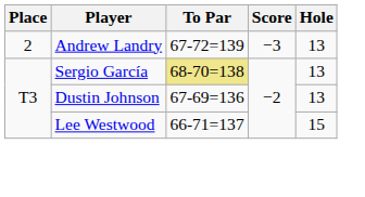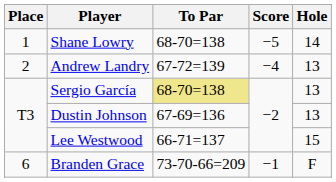 <table class="wikitable">
 <tr>
 <th>Place</th>
 <th>Player</th>
 <th>To Par</th>
 <th>Score</th>
 <th>Hole</th>
 </tr>
 <tr>
+<td align=center>1</td>
+<td> <a href='#'>Shane Lowry</a></td>
+<td align=left>68-70=138</td>
+<td align=center>−5</td>
+<td align=center>14</td>
+</tr>
+<tr>
 <td align=center>2</td>
 <td> <a href='#'>Andrew Landry</a></td>
 <td align=left>67-72=139</td>
-<td align=center>−3</td>
+<td align=center>−4</td>
 <td align=center>13</td>
 </tr>
 <tr>
 <td rowspan=3 align=center>T3</td>
 <td> <a href='#'>Sergio García</a></td>
 <td align=left style="background: khaki;">68-70=138</td>
 <td rowspan=3 align=center>−2</td>
 <td align=center>13</td>
 </tr>
 <tr>
 <td> <a href='#'>Dustin Johnson</a></td>
 <td align=left>67-69=136</td>
 <td align=center>13</td>
 </tr>
 <tr>
 <td> <a href='#'>Lee Westwood</a></td>
 <td align=left>66-71=137</td>
 <td align=center>15</td>
 </tr>
+<tr>
+<td align=center>6</td>
+<td> <a href='#'>Branden Grace</a></td>
+<td align=left>73-70-66=209</td>
+<td align=center>−1</td>
+<td align=center>F</td>
+</tr>
 </table>
